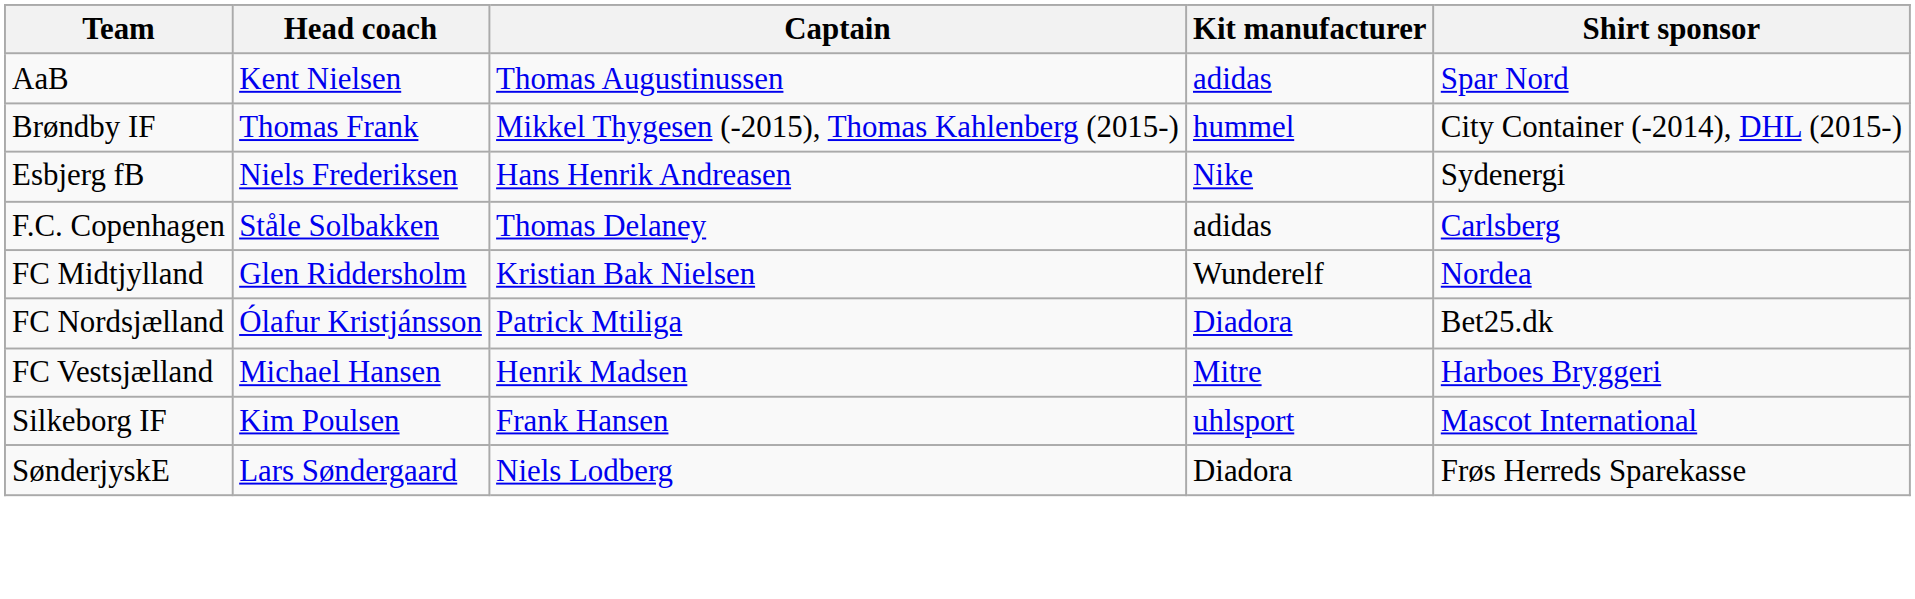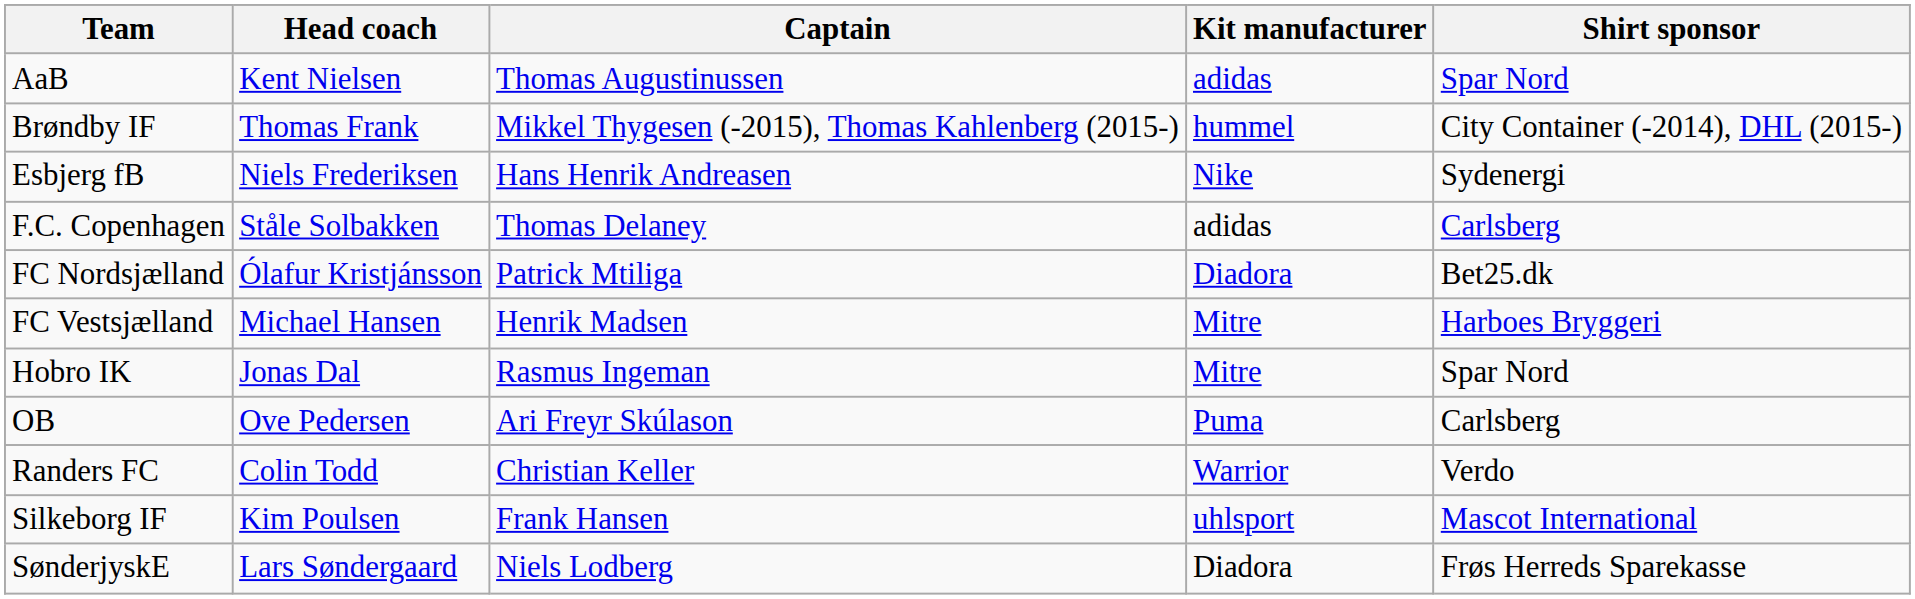 <table class="wikitable sortable" style="text-align: left;">
 <tr>
 <th>Team</th>
 <th>Head coach</th>
 <th>Captain</th>
 <th>Kit manufacturer</th>
 <th>Shirt sponsor</th>
 </tr>
 <tr>
 <td>AaB</td>
 <td> <a href='#'>Kent Nielsen</a></td>
 <td> <a href='#'>Thomas Augustinussen</a></td>
 <td><a href='#'>adidas</a></td>
 <td><a href='#'>Spar Nord</a></td>
 </tr>
 <tr>
 <td>Brøndby IF</td>
 <td> <a href='#'>Thomas Frank</a></td>
 <td> <a href='#'>Mikkel Thygesen</a> (-2015), <a href='#'>Thomas Kahlenberg</a> (2015-)</td>
 <td><a href='#'>hummel</a></td>
 <td>City Container (-2014), <a href='#'>DHL</a> (2015-)</td>
 </tr>
 <tr>
 <td>Esbjerg fB</td>
 <td> <a href='#'>Niels Frederiksen</a></td>
 <td> <a href='#'>Hans Henrik Andreasen</a></td>
 <td><a href='#'>Nike</a></td>
 <td>Sydenergi</td>
 </tr>
 <tr>
 <td>F.C. Copenhagen</td>
 <td> <a href='#'>Ståle Solbakken</a></td>
 <td> <a href='#'>Thomas Delaney</a></td>
 <td>adidas</td>
 <td><a href='#'>Carlsberg</a></td>
 </tr>
 <tr>
-<td>FC Midtjylland</td>
-<td> <a href='#'>Glen Riddersholm</a></td>
-<td> <a href='#'>Kristian Bak Nielsen</a></td>
-<td>Wunderelf</td>
-<td><a href='#'>Nordea</a></td>
-</tr>
-<tr>
 <td>FC Nordsjælland</td>
 <td> <a href='#'>Ólafur Kristjánsson</a></td>
 <td> <a href='#'>Patrick Mtiliga</a></td>
 <td><a href='#'>Diadora</a></td>
 <td>Bet25.dk</td>
 </tr>
 <tr>
 <td>FC Vestsjælland</td>
 <td> <a href='#'>Michael Hansen</a></td>
 <td> <a href='#'>Henrik Madsen</a></td>
 <td><a href='#'>Mitre</a></td>
 <td><a href='#'>Harboes Bryggeri</a></td>
+</tr>
+<tr>
+<td>Hobro IK</td>
+<td> <a href='#'>Jonas Dal</a></td>
+<td> <a href='#'>Rasmus Ingeman</a></td>
+<td><a href='#'>Mitre</a></td>
+<td>Spar Nord</td>
+</tr>
+<tr>
+<td>OB</td>
+<td> <a href='#'>Ove Pedersen</a></td>
+<td> <a href='#'>Ari Freyr Skúlason</a></td>
+<td><a href='#'>Puma</a></td>
+<td>Carlsberg</td>
+</tr>
+<tr>
+<td>Randers FC</td>
+<td> <a href='#'>Colin Todd</a></td>
+<td> <a href='#'>Christian Keller</a></td>
+<td><a href='#'>Warrior</a></td>
+<td>Verdo</td>
 </tr>
 <tr>
 <td>Silkeborg IF</td>
 <td> <a href='#'>Kim Poulsen</a></td>
 <td> <a href='#'>Frank Hansen</a></td>
 <td><a href='#'>uhlsport</a></td>
 <td><a href='#'>Mascot International</a></td>
 </tr>
 <tr>
 <td>SønderjyskE</td>
 <td> <a href='#'>Lars Søndergaard</a></td>
 <td> <a href='#'>Niels Lodberg</a></td>
 <td>Diadora</td>
 <td>Frøs Herreds Sparekasse</td>
 </tr>
 </table>
